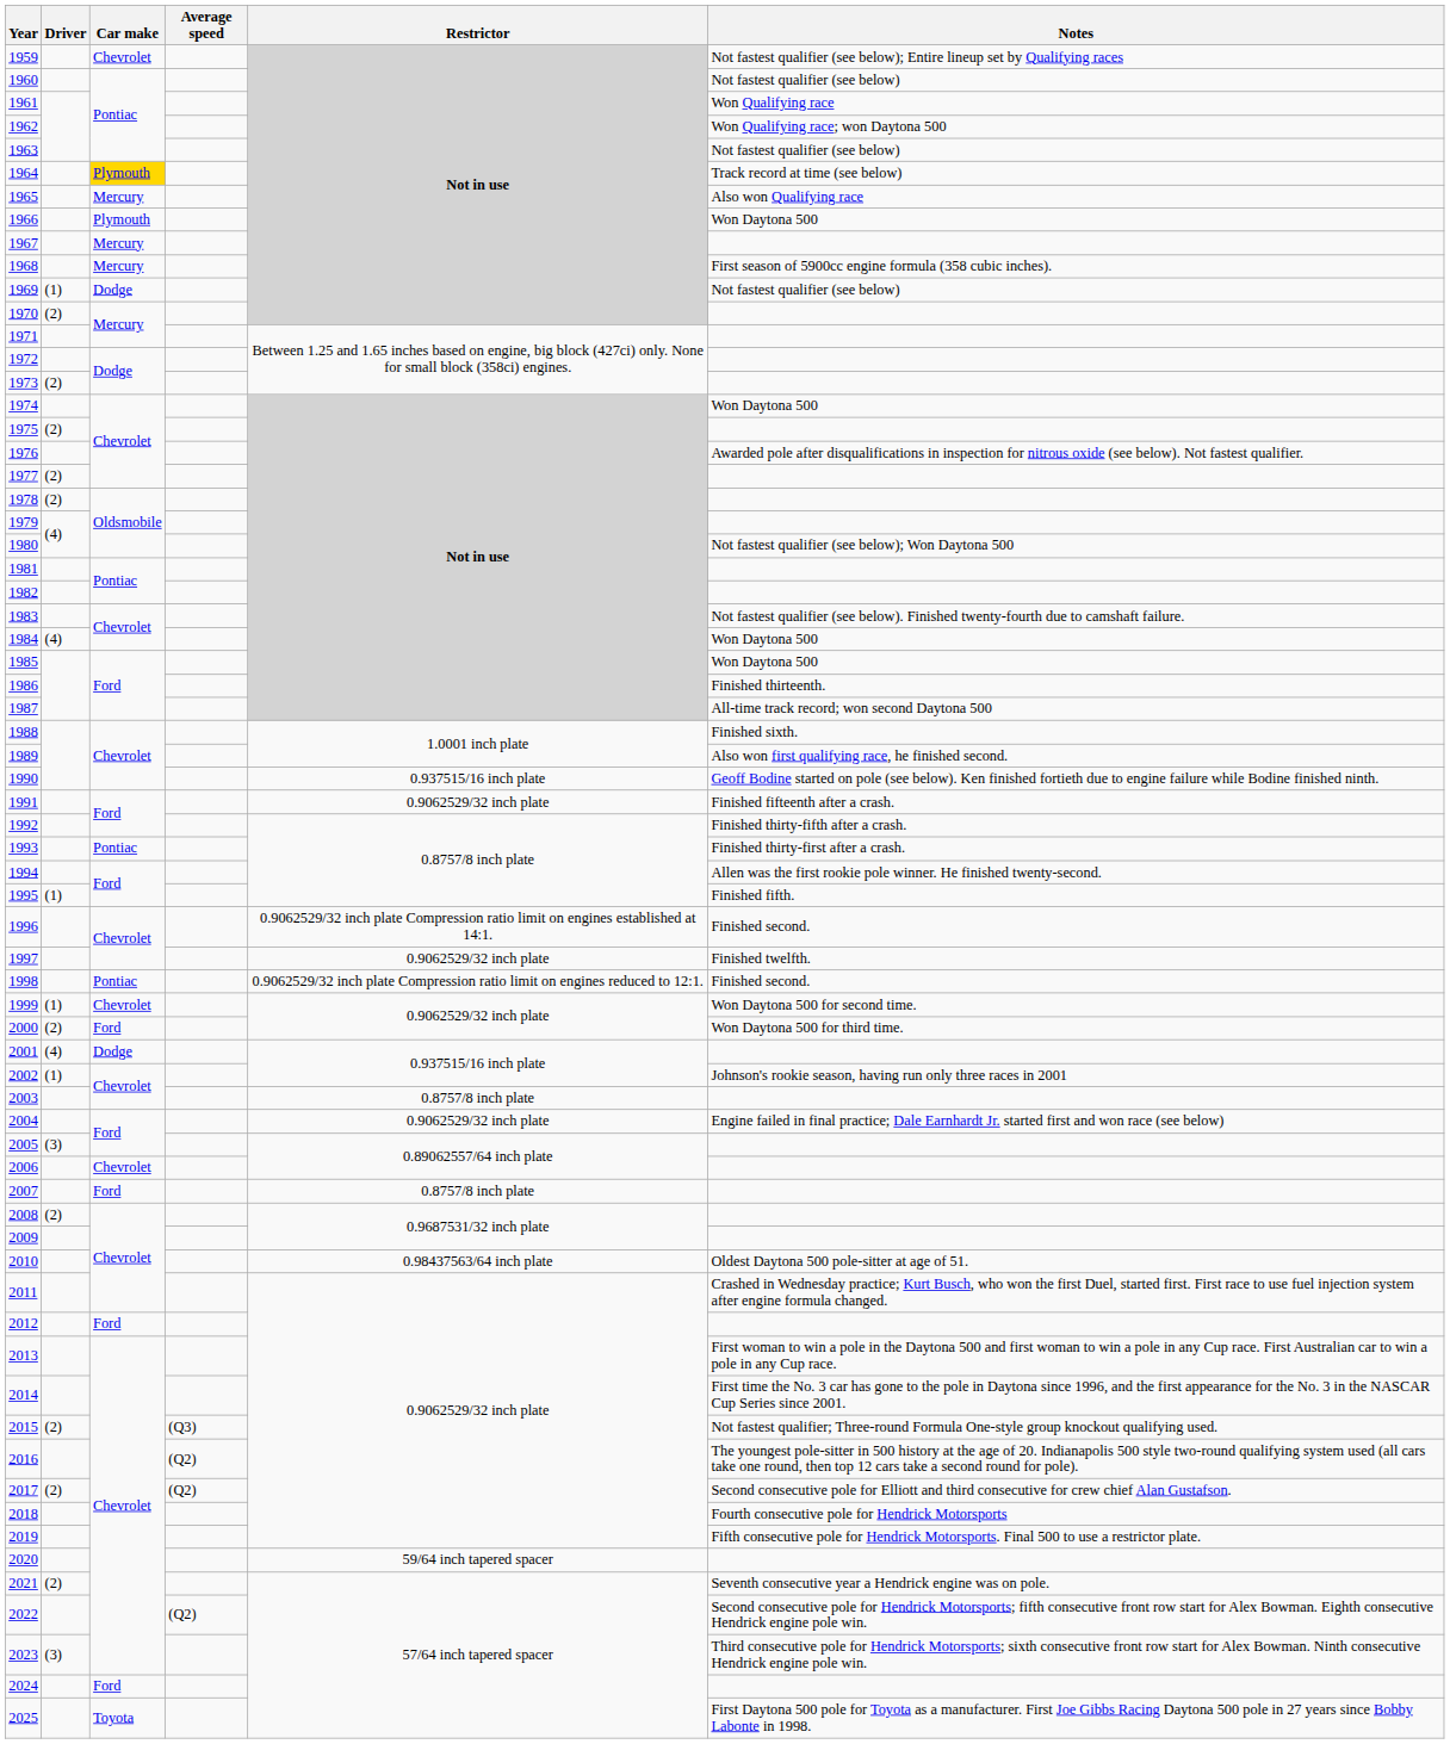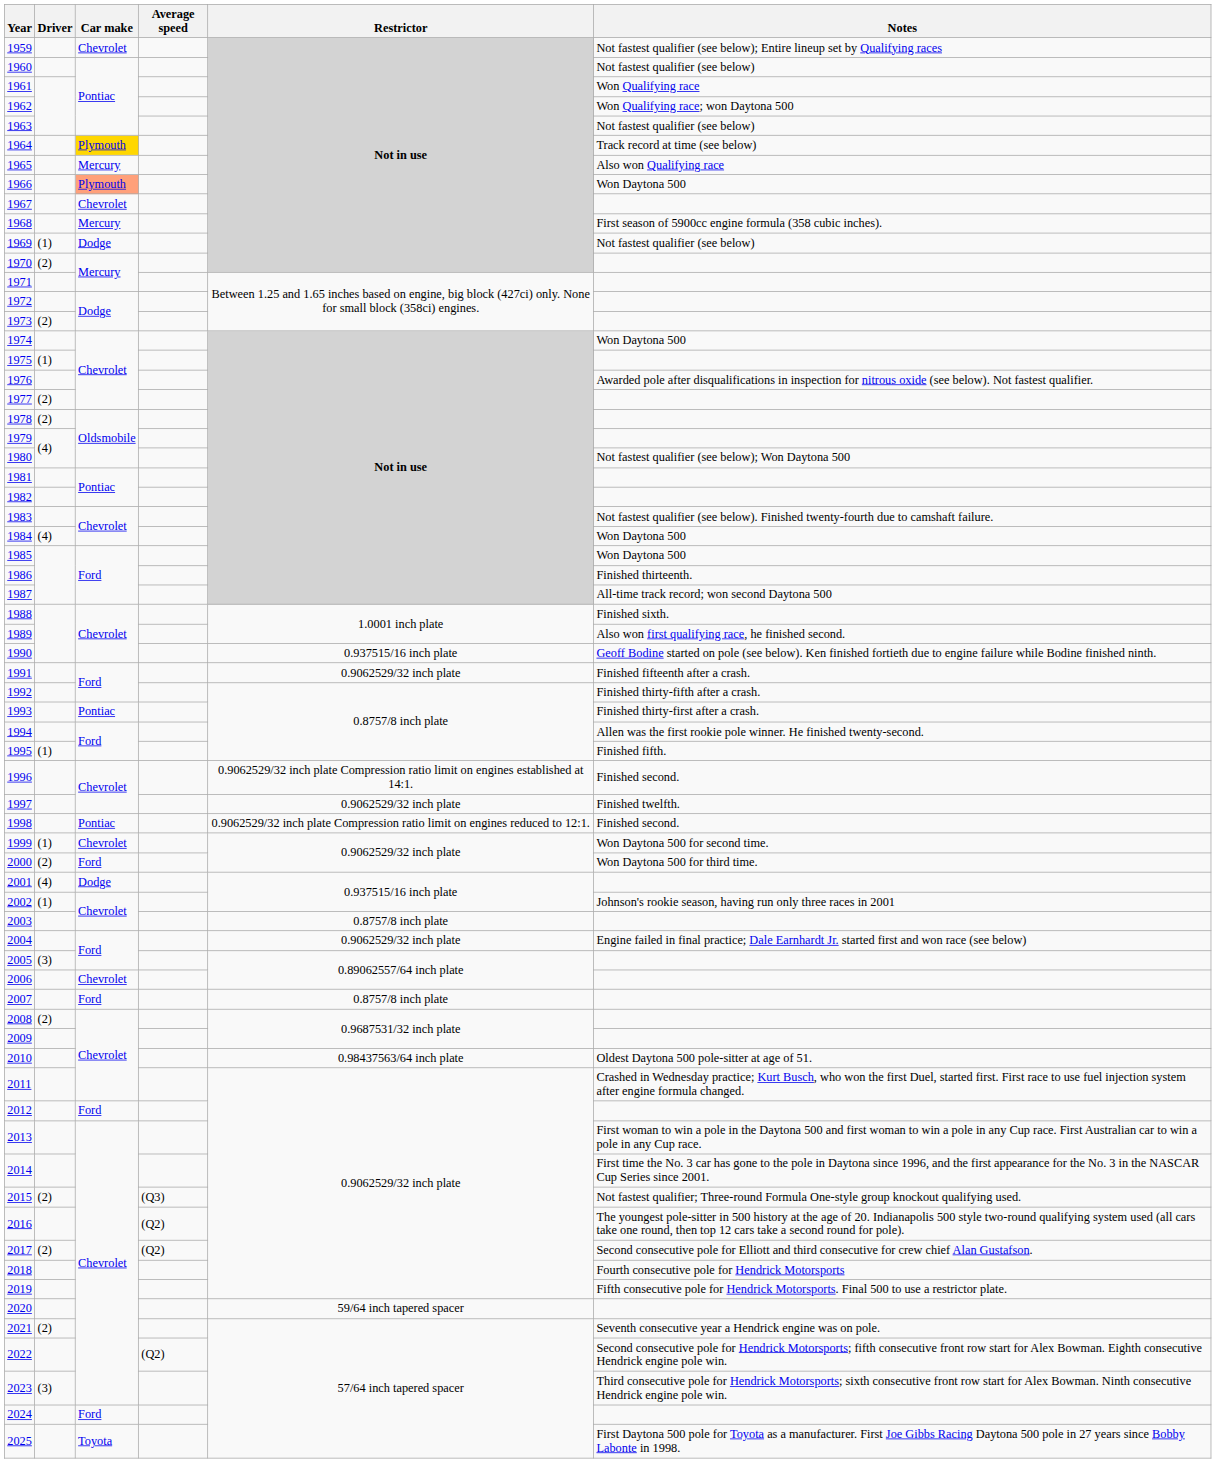 <table class="wikitable">
 <tr>
 <th valign="bottom">Year<br></th>
 <th valign="bottom">Driver<br></th>
 <th valign="bottom">Car make<br></th>
 <th valign="bottom">Average speed<br></th>
 <th valign="bottom">Restrictor<br></th>
 <th valign="bottom" class="unsortable">Notes</th>
 </tr>
 <tr>
 <td><a href='#'>1959</a></td>
 <td></td>
 <td><a href='#'>Chevrolet</a></td>
 <td></td>
 <td rowspan="12" align="center" bgcolor="lightgray"><strong>Not in use</strong></td>
 <td>Not fastest qualifier (see below); Entire lineup set by <a href='#'>Qualifying races</a></td>
 </tr>
 <tr>
 <td><a href='#'>1960</a></td>
 <td></td>
 <td rowspan=4><a href='#'>Pontiac</a></td>
 <td></td>
 <td>Not fastest qualifier (see below)</td>
 </tr>
 <tr>
 <td><a href='#'>1961</a></td>
 <td rowspan=3></td>
 <td></td>
 <td>Won <a href='#'>Qualifying race</a></td>
 </tr>
 <tr>
 <td><a href='#'>1962</a></td>
 <td></td>
 <td>Won <a href='#'>Qualifying race</a>; won Daytona 500</td>
 </tr>
 <tr>
 <td><a href='#'>1963</a></td>
 <td></td>
 <td>Not fastest qualifier (see below)</td>
 </tr>
 <tr>
 <td><a href='#'>1964</a></td>
 <td></td>
 <td style="background: gold;"><a href='#'>Plymouth</a></td>
 <td></td>
 <td>Track record at time (see below)</td>
 </tr>
 <tr>
 <td><a href='#'>1965</a></td>
 <td></td>
 <td><a href='#'>Mercury</a></td>
 <td></td>
 <td>Also won <a href='#'>Qualifying race</a></td>
 </tr>
 <tr>
 <td><a href='#'>1966</a></td>
 <td></td>
-<td><a href='#'>Plymouth</a></td>
+<td style="background: lightsalmon;"><a href='#'>Plymouth</a></td>
 <td></td>
 <td>Won Daytona 500</td>
 </tr>
 <tr>
 <td><a href='#'>1967</a></td>
 <td></td>
-<td><a href='#'>Mercury</a></td>
+<td><a href='#'>Chevrolet</a></td>
 <td></td>
 <td></td>
 </tr>
 <tr>
 <td><a href='#'>1968</a></td>
 <td></td>
 <td><a href='#'>Mercury</a></td>
 <td></td>
 <td> First season of 5900cc engine formula (358 cubic inches).</td>
 </tr>
 <tr>
 <td><a href='#'>1969</a></td>
 <td> (1)</td>
 <td><a href='#'>Dodge</a></td>
 <td></td>
 <td>Not fastest qualifier (see below)</td>
 </tr>
 <tr>
 <td><a href='#'>1970</a></td>
 <td> (2)</td>
 <td rowspan=2><a href='#'>Mercury</a></td>
 <td></td>
 <td></td>
 </tr>
 <tr>
 <td><a href='#'>1971</a></td>
 <td></td>
 <td></td>
 <td rowspan=3 align="center">Between 1.25 and 1.65 inches based on engine, big block (427ci) only. None for small block (358ci) engines.</td>
 <td></td>
 </tr>
 <tr>
 <td><a href='#'>1972</a></td>
 <td></td>
 <td rowspan=2><a href='#'>Dodge</a></td>
 <td></td>
 <td></td>
 </tr>
 <tr>
 <td><a href='#'>1973</a></td>
 <td> (2)</td>
 <td></td>
 <td></td>
 </tr>
 <tr>
 <td><a href='#'>1974</a></td>
 <td></td>
 <td rowspan=4><a href='#'>Chevrolet</a></td>
 <td></td>
 <td rowspan="14" align="center" bgcolor="lightgray"><strong>Not in use</strong></td>
 <td>Won Daytona 500</td>
 </tr>
 <tr>
 <td><a href='#'>1975</a></td>
-<td> (2)</td>
+<td> (1)</td>
 <td></td>
 <td></td>
 </tr>
 <tr>
 <td><a href='#'>1976</a></td>
 <td></td>
 <td></td>
 <td>Awarded pole after disqualifications in inspection for <a href='#'>nitrous oxide</a> (see below). Not fastest qualifier.</td>
 </tr>
 <tr>
 <td><a href='#'>1977</a></td>
 <td> (2)</td>
 <td></td>
 <td></td>
 </tr>
 <tr>
 <td><a href='#'>1978</a></td>
 <td> (2)</td>
 <td rowspan=3><a href='#'>Oldsmobile</a></td>
 <td></td>
 <td></td>
 </tr>
 <tr>
 <td><a href='#'>1979</a></td>
 <td rowspan=2> (4)</td>
 <td></td>
 <td></td>
 </tr>
 <tr>
 <td><a href='#'>1980</a></td>
 <td></td>
 <td>Not fastest qualifier (see below); Won Daytona 500</td>
 </tr>
 <tr>
 <td><a href='#'>1981</a></td>
 <td></td>
 <td rowspan=2><a href='#'>Pontiac</a></td>
 <td></td>
 <td></td>
 </tr>
 <tr>
 <td><a href='#'>1982</a></td>
 <td></td>
 <td></td>
 <td></td>
 </tr>
 <tr>
 <td><a href='#'>1983</a></td>
 <td></td>
 <td rowspan=2><a href='#'>Chevrolet</a></td>
 <td></td>
 <td>Not fastest qualifier (see below). Finished twenty-fourth due to camshaft failure.</td>
 </tr>
 <tr>
 <td><a href='#'>1984</a></td>
 <td> (4)</td>
 <td></td>
 <td>Won Daytona 500</td>
 </tr>
 <tr>
 <td><a href='#'>1985</a></td>
 <td rowspan=3></td>
 <td rowspan=3><a href='#'>Ford</a></td>
 <td></td>
 <td>Won Daytona 500</td>
 </tr>
 <tr>
 <td><a href='#'>1986</a></td>
 <td></td>
 <td>Finished thirteenth.</td>
 </tr>
 <tr>
 <td><a href='#'>1987</a></td>
 <td></td>
 <td>All-time track record; won second Daytona 500</td>
 </tr>
 <tr>
 <td><a href='#'>1988</a></td>
 <td rowspan=3></td>
 <td rowspan=3><a href='#'>Chevrolet</a></td>
 <td></td>
 <td rowspan=2 align="center"><span>1.000</span>1 inch plate</td>
 <td>Finished sixth.</td>
 </tr>
 <tr>
 <td><a href='#'>1989</a></td>
 <td></td>
 <td>Also won <a href='#'>first qualifying race</a>, he finished second.</td>
 </tr>
 <tr>
 <td><a href='#'>1990</a></td>
 <td></td>
 <td align="center"><span>0.9375</span>15/16 inch plate</td>
 <td><a href='#'>Geoff Bodine</a> started on pole (see below). Ken finished fortieth due to engine failure while Bodine finished ninth.</td>
 </tr>
 <tr>
 <td><a href='#'>1991</a></td>
 <td></td>
 <td rowspan=2><a href='#'>Ford</a></td>
 <td></td>
 <td align="center"><span>0.90625</span>29/32 inch plate</td>
 <td>Finished fifteenth after a crash.</td>
 </tr>
 <tr>
 <td><a href='#'>1992</a></td>
 <td></td>
 <td></td>
 <td rowspan=4 align="center"><span>0.875</span>7/8 inch plate</td>
 <td>Finished thirty-fifth after a crash.</td>
 </tr>
 <tr>
 <td><a href='#'>1993</a></td>
 <td></td>
 <td><a href='#'>Pontiac</a></td>
 <td></td>
 <td>Finished thirty-first after a crash.</td>
 </tr>
 <tr>
 <td><a href='#'>1994</a></td>
 <td></td>
 <td rowspan=2><a href='#'>Ford</a></td>
 <td></td>
 <td>Allen was the first rookie pole winner. He finished twenty-second.</td>
 </tr>
 <tr>
 <td><a href='#'>1995</a></td>
 <td> (1)</td>
 <td></td>
 <td>Finished fifth.</td>
 </tr>
 <tr>
 <td><a href='#'>1996</a></td>
 <td></td>
 <td rowspan=2><a href='#'>Chevrolet</a></td>
 <td></td>
 <td align="center"><span>0.90625</span>29/32 inch plate  Compression ratio limit on engines established at 14:1.</td>
 <td>Finished second.</td>
 </tr>
 <tr>
 <td><a href='#'>1997</a></td>
 <td></td>
 <td></td>
 <td align="center"><span>0.90625</span>29/32 inch plate</td>
 <td>Finished twelfth.</td>
 </tr>
 <tr>
 <td><a href='#'>1998</a></td>
 <td></td>
 <td><a href='#'>Pontiac</a></td>
 <td></td>
 <td align="center"><span>0.90625</span>29/32 inch plate Compression ratio limit on engines reduced to 12:1.</td>
 <td>Finished second.</td>
 </tr>
 <tr>
 <td><a href='#'>1999</a></td>
 <td> (1)</td>
 <td><a href='#'>Chevrolet</a></td>
 <td></td>
 <td rowspan=2 align="center"><span>0.90625</span>29/32 inch plate</td>
 <td>Won Daytona 500 for second time.</td>
 </tr>
 <tr>
 <td><a href='#'>2000</a></td>
 <td> (2)</td>
 <td><a href='#'>Ford</a></td>
 <td></td>
 <td>Won Daytona 500 for third time.</td>
 </tr>
 <tr>
 <td><a href='#'>2001</a></td>
 <td> (4)</td>
 <td><a href='#'>Dodge</a></td>
 <td></td>
 <td rowspan=2 align="center"><span>0.9375</span>15/16 inch plate</td>
 <td></td>
 </tr>
 <tr>
 <td><a href='#'>2002</a></td>
 <td> (1)</td>
 <td rowspan=2><a href='#'>Chevrolet</a></td>
 <td></td>
 <td>Johnson's rookie season, having run only three races in 2001</td>
 </tr>
 <tr>
 <td><a href='#'>2003</a></td>
 <td></td>
 <td></td>
 <td align="center"><span>0.875</span>7/8 inch plate</td>
 <td></td>
 </tr>
 <tr>
 <td><a href='#'>2004</a></td>
 <td></td>
 <td rowspan=2><a href='#'>Ford</a></td>
 <td></td>
 <td align="center"><span>0.90625</span>29/32 inch plate</td>
 <td>Engine failed in final practice; <a href='#'>Dale Earnhardt Jr.</a> started first and won race (see below)</td>
 </tr>
 <tr>
 <td><a href='#'>2005</a></td>
 <td> (3)</td>
 <td></td>
 <td rowspan=2 align="center"><span>0.890625</span>57/64 inch plate</td>
 <td></td>
 </tr>
 <tr>
 <td><a href='#'>2006</a></td>
 <td></td>
 <td><a href='#'>Chevrolet</a></td>
 <td></td>
 <td></td>
 </tr>
 <tr>
 <td><a href='#'>2007</a></td>
 <td></td>
 <td><a href='#'>Ford</a></td>
 <td></td>
 <td align="center"><span>0.875</span>7/8 inch plate</td>
 <td></td>
 </tr>
 <tr>
 <td><a href='#'>2008</a></td>
 <td> (2)</td>
 <td rowspan=4><a href='#'>Chevrolet</a></td>
 <td></td>
 <td rowspan=2 align="center"><span>0.96875</span>31/32 inch plate</td>
 <td></td>
 </tr>
 <tr>
 <td><a href='#'>2009</a></td>
 <td></td>
 <td></td>
 <td></td>
 </tr>
 <tr>
 <td><a href='#'>2010</a></td>
 <td></td>
 <td></td>
 <td align="center"><span>0.984375</span>63/64 inch plate</td>
 <td>Oldest Daytona 500 pole-sitter at age of 51.</td>
 </tr>
 <tr>
 <td><a href='#'>2011</a></td>
 <td></td>
 <td></td>
 <td rowspan=9 align="center"><span>0.90625</span>29/32 inch plate</td>
 <td>Crashed in Wednesday practice; <a href='#'>Kurt Busch</a>, who won the first Duel, started first. First race to use fuel injection system after engine formula changed.</td>
 </tr>
 <tr>
 <td><a href='#'>2012</a></td>
 <td></td>
 <td><a href='#'>Ford</a></td>
 <td></td>
 <td></td>
 </tr>
 <tr>
 <td><a href='#'>2013</a></td>
 <td></td>
 <td rowspan=11><a href='#'>Chevrolet</a></td>
 <td></td>
 <td>First woman to win a pole in the Daytona 500 and first woman to win a pole in any Cup race.  First Australian car to win a pole in any Cup race.</td>
 </tr>
 <tr>
 <td><a href='#'>2014</a></td>
 <td></td>
 <td></td>
 <td>First time the No. 3 car has gone to the pole in Daytona since 1996, and the first appearance for the No. 3 in the NASCAR Cup Series since 2001.</td>
 </tr>
 <tr>
 <td><a href='#'>2015</a></td>
 <td> (2)</td>
 <td> (Q3)</td>
 <td>Not fastest qualifier; Three-round Formula One-style group knockout qualifying used.</td>
 </tr>
 <tr>
 <td><a href='#'>2016</a></td>
 <td></td>
 <td> (Q2)</td>
 <td>The youngest pole-sitter in 500 history at the age of 20. Indianapolis 500 style two-round qualifying system used (all cars take one round, then top 12 cars take a second round for pole).</td>
 </tr>
 <tr>
 <td><a href='#'>2017</a></td>
 <td> (2)</td>
 <td> (Q2)</td>
 <td>Second consecutive pole for Elliott and third consecutive for crew chief <a href='#'>Alan Gustafson</a>.</td>
 </tr>
 <tr>
 <td><a href='#'>2018</a></td>
 <td></td>
 <td></td>
 <td>Fourth consecutive pole for <a href='#'>Hendrick Motorsports</a></td>
 </tr>
 <tr>
 <td><a href='#'>2019</a></td>
 <td></td>
 <td></td>
 <td>Fifth consecutive pole for <a href='#'>Hendrick Motorsports</a>. Final 500 to use a restrictor plate.</td>
 </tr>
 <tr>
 <td><a href='#'>2020</a></td>
 <td></td>
 <td></td>
 <td align="center">59/64 inch tapered spacer</td>
 <td></td>
 </tr>
 <tr>
 <td><a href='#'>2021</a></td>
 <td> (2)</td>
 <td></td>
 <td rowspan=5 align="center">57/64 inch tapered spacer</td>
 <td>Seventh consecutive year a Hendrick engine was on pole.</td>
 </tr>
 <tr>
 <td><a href='#'>2022</a></td>
 <td></td>
 <td> (Q2)</td>
 <td>Second consecutive pole for <a href='#'>Hendrick Motorsports</a>; fifth consecutive front row start for Alex Bowman.  Eighth consecutive Hendrick engine pole win.</td>
 </tr>
 <tr>
 <td><a href='#'>2023</a></td>
 <td> (3)</td>
 <td></td>
 <td>Third consecutive pole for <a href='#'>Hendrick Motorsports</a>; sixth consecutive front row start for Alex Bowman.  Ninth consecutive Hendrick engine pole win.</td>
 </tr>
 <tr>
 <td><a href='#'>2024</a></td>
 <td></td>
 <td><a href='#'>Ford</a></td>
 <td></td>
 <td></td>
 </tr>
 <tr>
 <td><a href='#'>2025</a></td>
 <td></td>
 <td><a href='#'>Toyota</a></td>
 <td></td>
 <td>First Daytona 500 pole for <a href='#'>Toyota</a> as a manufacturer. First <a href='#'>Joe Gibbs Racing</a> Daytona 500 pole in 27 years since <a href='#'>Bobby Labonte</a> in 1998.</td>
 </tr>
 </table>
